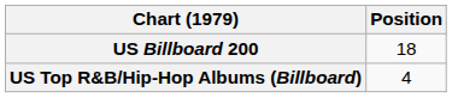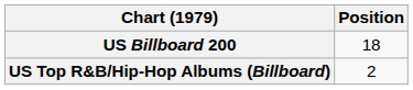 <table class="wikitable sortable plainrowheaders" style="text-align:center">
 <tr>
 <th scope="col">Chart (1979)</th>
 <th scope="col">Position</th>
 </tr>
 <tr>
 <th scope="row">US <em>Billboard</em> 200</th>
 <td>18</td>
 </tr>
 <tr>
 <th scope="row">US Top R&B/Hip-Hop Albums (<em>Billboard</em>)</th>
-<td>4</td>
+<td>2</td>
 </tr>
 </table>
